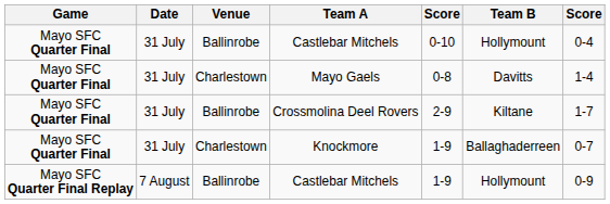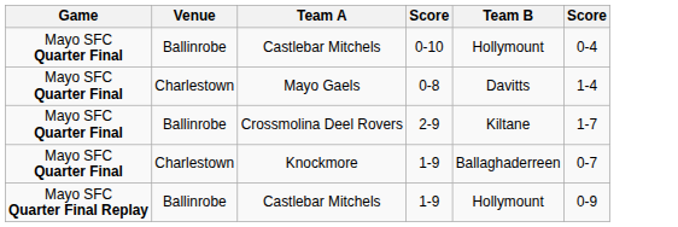 <table class="wikitable">
 <tr>
 <th>Game</th>
-<th>Date</th>
 <th>Venue</th>
 <th>Team A</th>
 <th>Score</th>
 <th>Team B</th>
 <th>Score</th>
 </tr>
 <tr align="center">
 <td>Mayo SFC<br><strong>Quarter Final</strong></td>
-<td>31 July</td>
 <td>Ballinrobe</td>
 <td>Castlebar Mitchels</td>
 <td>0-10</td>
 <td>Hollymount</td>
 <td>0-4</td>
 </tr>
 <tr align="center">
 <td>Mayo SFC<br><strong>Quarter Final</strong></td>
-<td>31 July</td>
 <td>Charlestown</td>
 <td>Mayo Gaels</td>
 <td>0-8</td>
 <td>Davitts</td>
 <td>1-4</td>
 </tr>
 <tr align="center">
 <td>Mayo SFC<br><strong>Quarter Final</strong></td>
-<td>31 July</td>
 <td>Ballinrobe</td>
 <td>Crossmolina Deel Rovers</td>
 <td>2-9</td>
 <td>Kiltane</td>
 <td>1-7</td>
 </tr>
 <tr align="center">
 <td>Mayo SFC<br><strong>Quarter Final</strong></td>
-<td>31 July</td>
 <td>Charlestown</td>
 <td>Knockmore</td>
 <td>1-9</td>
 <td>Ballaghaderreen</td>
 <td>0-7</td>
 </tr>
 <tr align="center">
 <td>Mayo SFC<br><strong>Quarter Final Replay</strong></td>
-<td>7 August</td>
 <td>Ballinrobe</td>
 <td>Castlebar Mitchels</td>
 <td>1-9</td>
 <td>Hollymount</td>
 <td>0-9</td>
 </tr>
 </table>
